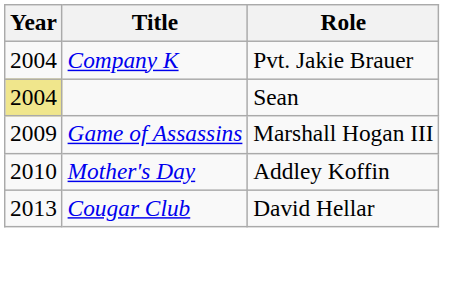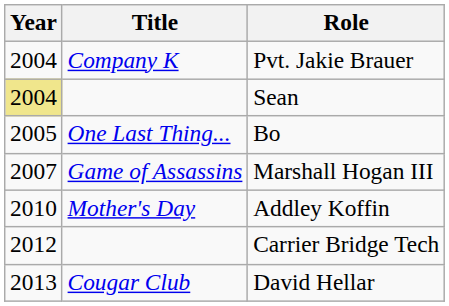 <table class="wikitable sortable">
 <tr>
 <th>Year</th>
 <th>Title</th>
 <th>Role</th>
 </tr>
 <tr>
 <td>2004</td>
 <td><em><a href='#'>Company K</a></em></td>
 <td>Pvt. Jakie Brauer</td>
 </tr>
 <tr>
 <td style="background: khaki;">2004</td>
 <td><em></em></td>
 <td>Sean</td>
 </tr>
 <tr>
-<td>2009</td>
+<td>2005</td>
+<td><em><a href='#'>One Last Thing...</a></em></td>
+<td>Bo</td>
+</tr>
+<tr>
+<td>2007</td>
 <td><em><a href='#'>Game of Assassins</a></em></td>
 <td>Marshall Hogan III</td>
 </tr>
 <tr>
 <td>2010</td>
 <td><em><a href='#'>Mother's Day</a></em></td>
 <td>Addley Koffin</td>
 </tr>
 <tr>
+<td>2012</td>
+<td><em></em></td>
+<td>Carrier Bridge Tech</td>
+</tr>
+<tr>
 <td>2013</td>
 <td><em><a href='#'>Cougar Club</a></em></td>
 <td>David Hellar</td>
 </tr>
 </table>
